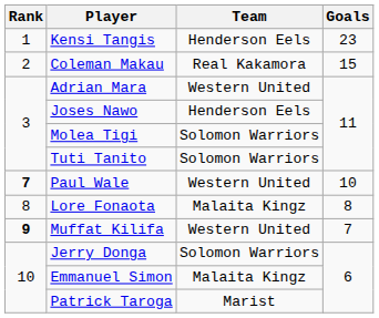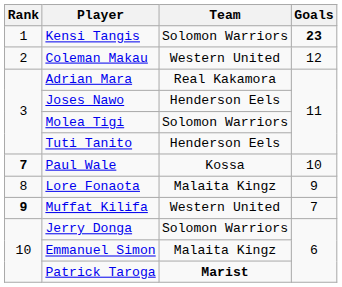 <table class="wikitable" style="text-align:center;">
 <tr>
 <th>Rank</th>
 <th>Player</th>
 <th>Team</th>
 <th>Goals</th>
 </tr>
 <tr>
 <td>1</td>
 <td align=left> <a href='#'>Kensi Tangis</a></td>
-<td>Henderson Eels</td>
-<td>23</td>
+<td>Solomon Warriors</td>
+<td><strong>23</strong></td>
 </tr>
 <tr>
 <td>2</td>
 <td align=left> <a href='#'>Coleman Makau</a></td>
-<td>Real Kakamora</td>
-<td>15</td>
+<td>Western United</td>
+<td>12</td>
 </tr>
 <tr>
 <td rowspan=4>3</td>
 <td align=left> <a href='#'>Adrian Mara</a></td>
-<td>Western United</td>
+<td>Real Kakamora</td>
 <td rowspan=4>11</td>
 </tr>
 <tr>
 <td align=left> <a href='#'>Joses Nawo</a></td>
 <td>Henderson Eels</td>
 </tr>
 <tr>
 <td align=left> <a href='#'>Molea Tigi</a></td>
 <td>Solomon Warriors</td>
 </tr>
 <tr>
 <td align=left> <a href='#'>Tuti Tanito</a></td>
-<td>Solomon Warriors</td>
+<td>Henderson Eels</td>
 </tr>
 <tr>
 <td><strong>7</strong></td>
 <td align=left> <a href='#'>Paul Wale</a></td>
-<td>Western United</td>
+<td>Kossa</td>
 <td>10</td>
 </tr>
 <tr>
 <td>8</td>
 <td align=left> <a href='#'>Lore Fonaota</a></td>
 <td>Malaita Kingz</td>
-<td>8</td>
+<td>9</td>
 </tr>
 <tr>
 <td><strong>9</strong></td>
 <td align=left> <a href='#'>Muffat Kilifa</a></td>
 <td>Western United</td>
 <td>7</td>
 </tr>
 <tr>
 <td rowspan=3>10</td>
 <td align=left> <a href='#'>Jerry Donga</a></td>
 <td>Solomon Warriors</td>
 <td rowspan=3>6</td>
 </tr>
 <tr>
 <td align=left> <a href='#'>Emmanuel Simon</a></td>
 <td>Malaita Kingz</td>
 </tr>
 <tr>
 <td align=left> <a href='#'>Patrick Taroga</a></td>
-<td>Marist</td>
+<td><strong>Marist</strong></td>
 </tr>
 </table>
